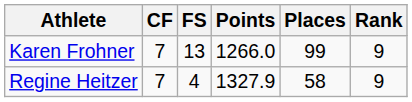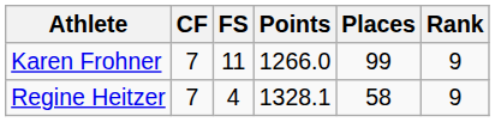 <table class="wikitable" border="1" style="font-size:90%">
 <tr>
 <th>Athlete</th>
 <th>CF</th>
 <th>FS</th>
 <th>Points</th>
 <th>Places</th>
 <th>Rank</th>
 </tr>
 <tr align=center>
 <td align=left><a href='#'>Karen Frohner</a></td>
 <td>7</td>
-<td>13</td>
+<td>11</td>
 <td>1266.0</td>
 <td>99</td>
 <td>9</td>
 </tr>
 <tr align=center>
 <td align=left><a href='#'>Regine Heitzer</a></td>
 <td>7</td>
 <td>4</td>
-<td>1327.9</td>
+<td>1328.1</td>
 <td>58</td>
 <td>9</td>
 </tr>
 </table>
